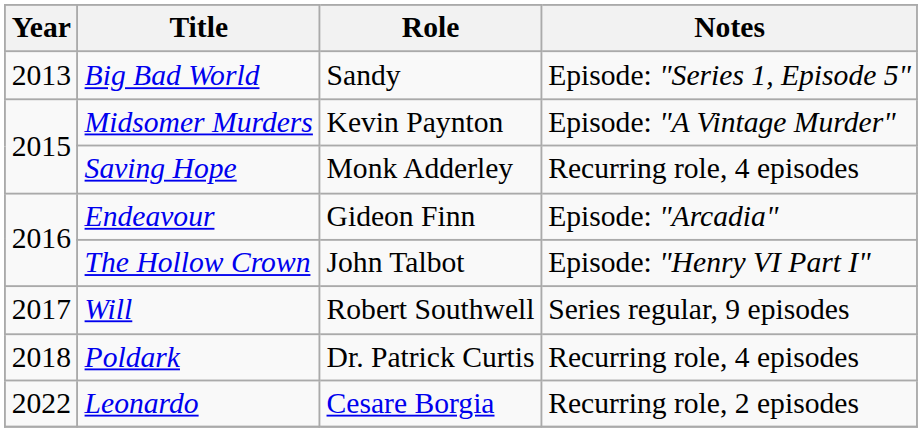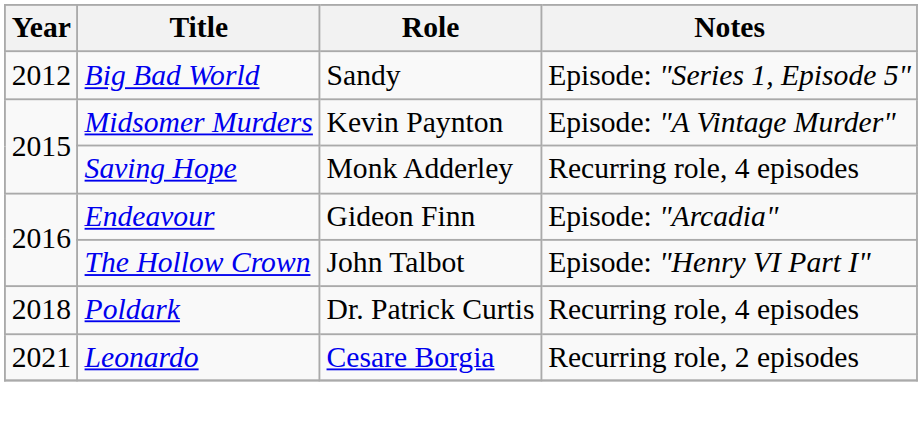 <table class="wikitable sortable">
 <tr>
 <th>Year</th>
 <th>Title</th>
 <th>Role</th>
 <th class"unsortable">Notes</th>
 </tr>
 <tr>
-<td>2013</td>
+<td>2012</td>
 <td><em><a href='#'>Big Bad World</a></em></td>
 <td>Sandy</td>
 <td>Episode: <em>"Series 1, Episode 5"</em></td>
 </tr>
 <tr>
 <td rowspan="2">2015</td>
 <td><em><a href='#'>Midsomer Murders</a></em></td>
 <td>Kevin Paynton</td>
 <td>Episode: <em>"A Vintage Murder"</em></td>
 </tr>
 <tr>
 <td><em><a href='#'>Saving Hope</a></em></td>
 <td>Monk Adderley</td>
 <td>Recurring role, 4 episodes</td>
 </tr>
 <tr>
 <td rowspan="2">2016</td>
 <td><em><a href='#'>Endeavour</a></em></td>
 <td>Gideon Finn</td>
 <td>Episode: <em>"Arcadia"</em></td>
 </tr>
 <tr>
 <td><em><a href='#'>The Hollow Crown</a></em></td>
 <td>John Talbot</td>
 <td>Episode: <em>"Henry VI Part I"</em></td>
 </tr>
 <tr>
-<td>2017</td>
-<td><em><a href='#'>Will</a></em></td>
-<td>Robert Southwell</td>
-<td>Series regular, 9 episodes</td>
-</tr>
-<tr>
 <td>2018</td>
 <td><em><a href='#'>Poldark</a></em></td>
 <td>Dr. Patrick Curtis</td>
 <td>Recurring role, 4 episodes</td>
 </tr>
 <tr>
-<td>2022</td>
+<td>2021</td>
 <td><em><a href='#'>Leonardo</a></em></td>
 <td><a href='#'>Cesare Borgia</a></td>
 <td>Recurring role, 2 episodes</td>
 </tr>
 <tr>
 </tr>
 </table>
